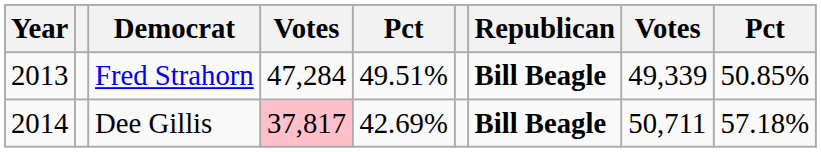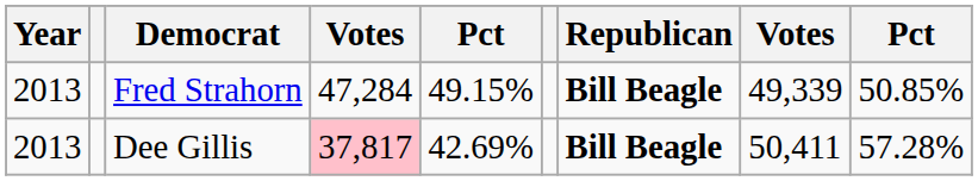 <table class="wikitable" style="margin:0.5em ; font-size:95%">
 <tr>
 <th>Year</th>
 <th></th>
 <th>Democrat</th>
 <th>Votes</th>
 <th>Pct</th>
 <th></th>
 <th>Republican</th>
 <th>Votes</th>
 <th>Pct</th>
 </tr>
 <tr>
 <td>2013</td>
 <td></td>
 <td><a href='#'>Fred Strahorn</a></td>
 <td>47,284</td>
-<td>49.51%</td>
+<td>49.15%</td>
 <td></td>
 <td><strong>Bill Beagle</strong></td>
 <td>49,339</td>
 <td>50.85%</td>
 </tr>
 <tr>
-<td>2014</td>
+<td>2013</td>
 <td></td>
 <td>Dee Gillis</td>
 <td style="background: pink;">37,817</td>
 <td>42.69%</td>
 <td></td>
 <td><strong>Bill Beagle</strong></td>
-<td>50,711</td>
-<td>57.18%</td>
+<td>50,411</td>
+<td>57.28%</td>
 </tr>
 </table>
